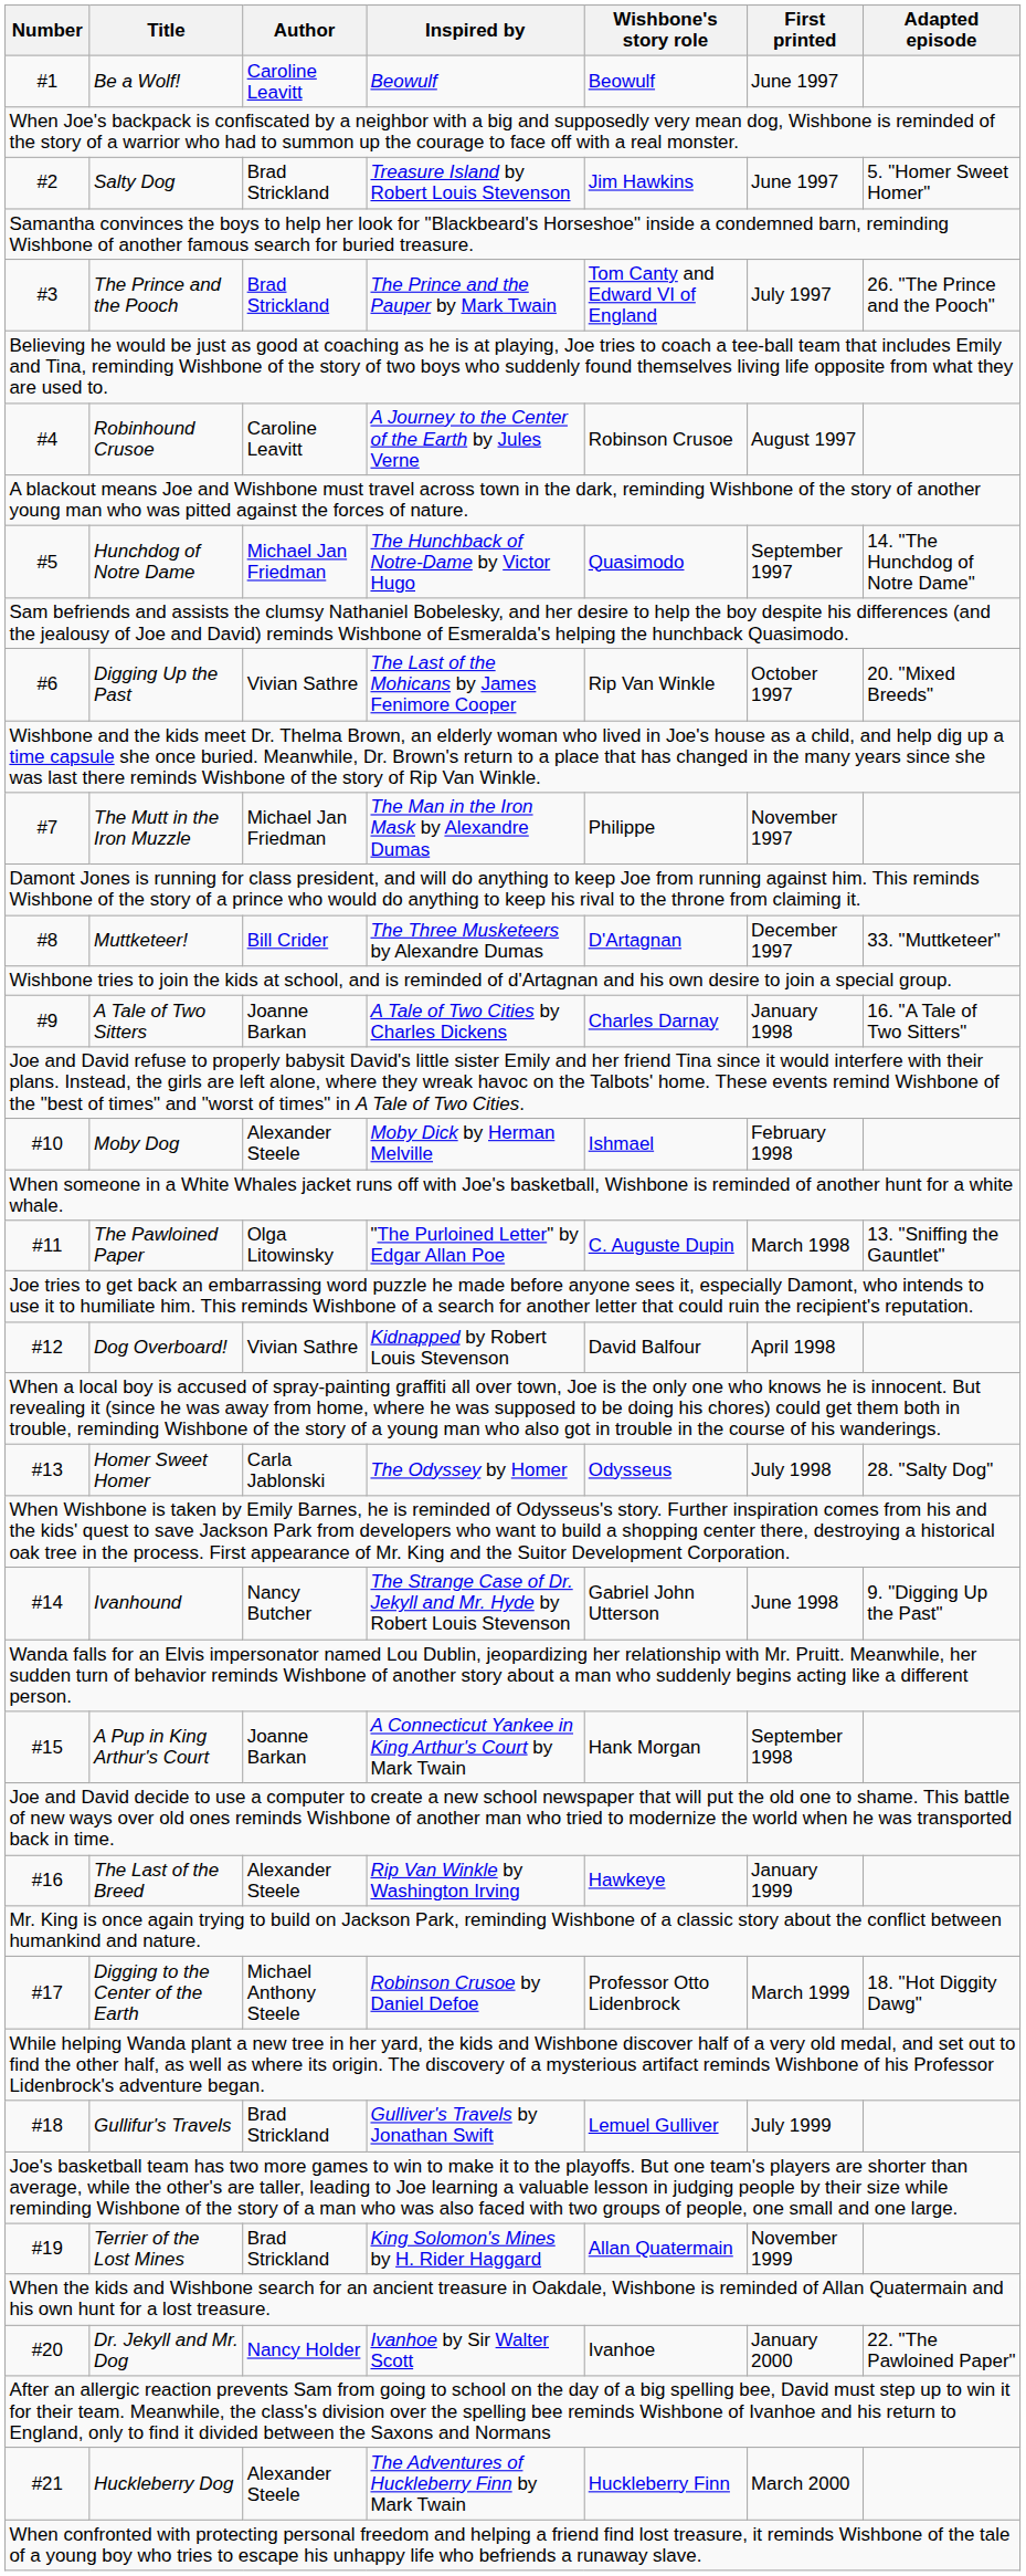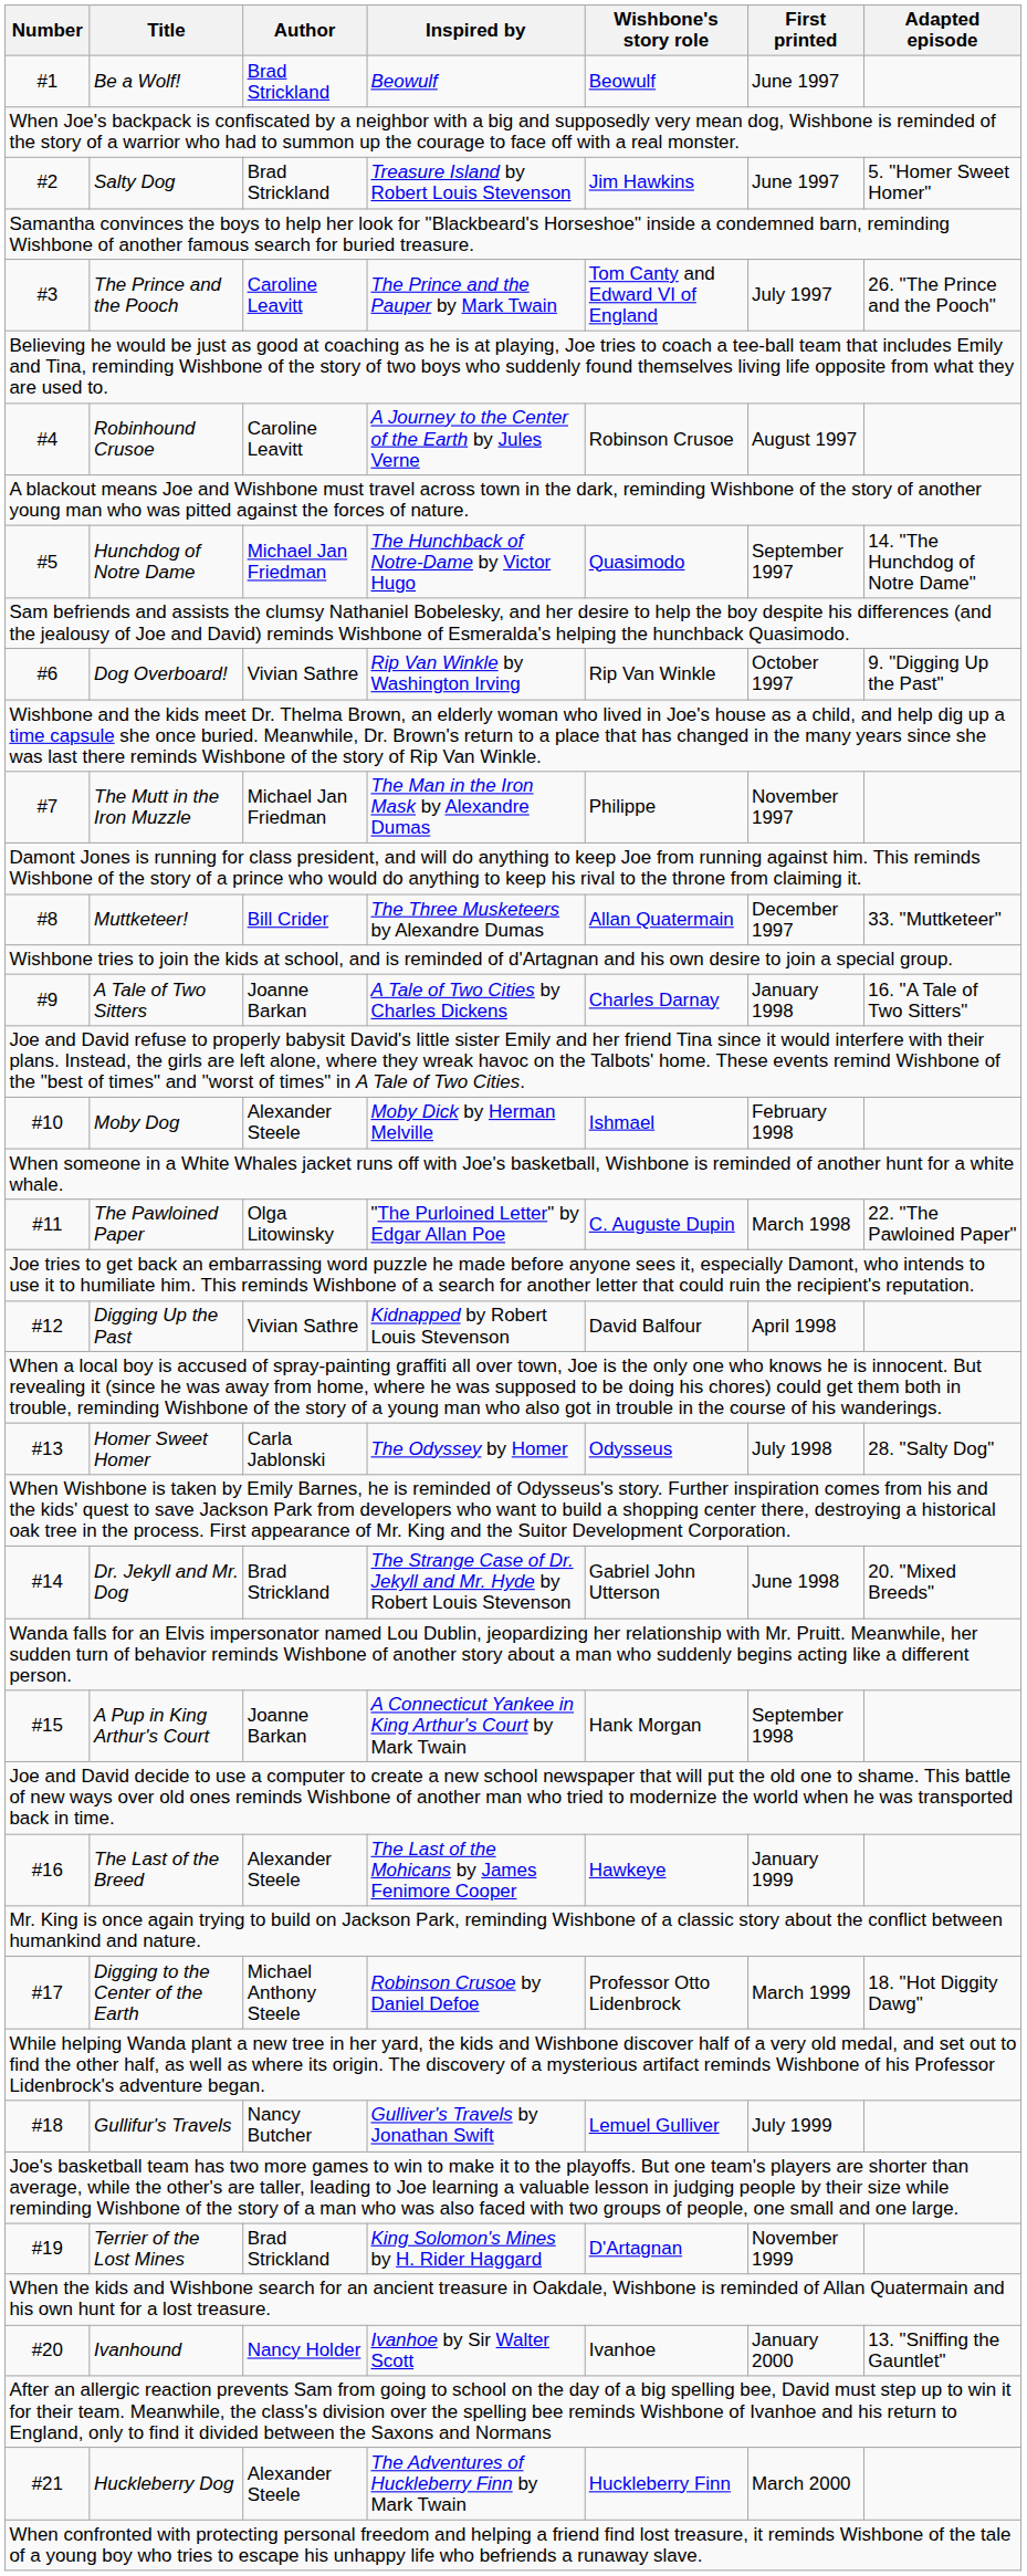 <table class="wikitable"  border="1">
 <tr>
 <th>Number</th>
 <th>Title</th>
 <th>Author</th>
 <th>Inspired by</th>
 <th>Wishbone's story role</th>
 <th>First printed</th>
 <th>Adapted episode</th>
 </tr>
 <tr>
 <td align="center">#1</td>
 <td><em>Be a Wolf!</em></td>
-<td><a href='#'>Caroline Leavitt</a></td>
+<td><a href='#'>Brad Strickland</a></td>
 <td><em><a href='#'>Beowulf</a></em></td>
 <td><a href='#'>Beowulf</a></td>
 <td>June 1997</td>
 <td></td>
 </tr>
 <tr>
 <td colspan="7">When Joe's backpack is confiscated by a neighbor with a big and supposedly very mean dog, Wishbone is reminded of the story of a warrior who had to summon up the courage to face off with a real monster.</td>
 </tr>
 <tr>
 <td align="center">#2</td>
 <td><em>Salty Dog</em></td>
 <td>Brad Strickland</td>
 <td><em><a href='#'>Treasure Island</a></em> by <a href='#'>Robert Louis Stevenson</a></td>
 <td><a href='#'>Jim Hawkins</a></td>
 <td>June 1997</td>
 <td>5. "Homer Sweet Homer"</td>
 </tr>
 <tr>
 <td colspan="7">Samantha convinces the boys to help her look for "Blackbeard's Horseshoe" inside a condemned barn, reminding Wishbone of another famous search for buried treasure.</td>
 </tr>
 <tr>
 <td align="center">#3</td>
 <td><em>The Prince and the Pooch</em></td>
-<td><a href='#'>Brad Strickland</a></td>
+<td><a href='#'>Caroline Leavitt</a></td>
 <td><em><a href='#'>The Prince and the Pauper</a></em> by <a href='#'>Mark Twain</a></td>
 <td><a href='#'>Tom Canty</a> and <a href='#'>Edward VI of England</a></td>
 <td>July 1997</td>
 <td>26. "The Prince and the Pooch"</td>
 </tr>
 <tr>
 <td colspan="7">Believing he would be just as good at coaching as he is at playing, Joe tries to coach a tee-ball team that includes Emily and Tina, reminding Wishbone of the story of two boys who suddenly found themselves living life opposite from what they are used to.</td>
 </tr>
 <tr>
 <td align="center">#4</td>
 <td><em>Robinhound Crusoe</em></td>
 <td>Caroline Leavitt</td>
 <td><em><a href='#'>A Journey to the Center of the Earth</a></em> by <a href='#'>Jules Verne</a></td>
 <td>Robinson Crusoe</td>
 <td>August 1997</td>
 <td></td>
 </tr>
 <tr>
 <td colspan="7">A blackout means Joe and Wishbone must travel across town in the dark, reminding Wishbone of the story of another young man who was pitted against the forces of nature.</td>
 </tr>
 <tr>
 <td align="center">#5</td>
 <td><em>Hunchdog of Notre Dame</em></td>
 <td><a href='#'>Michael Jan Friedman</a></td>
 <td><em><a href='#'>The Hunchback of Notre-Dame</a></em> by <a href='#'>Victor Hugo</a></td>
 <td><a href='#'>Quasimodo</a></td>
 <td>September 1997</td>
 <td>14. "The Hunchdog of Notre Dame"</td>
 </tr>
 <tr>
 <td colspan="7">Sam befriends and assists the clumsy Nathaniel Bobelesky, and her desire to help the boy despite his differences (and the jealousy of Joe and David) reminds Wishbone of Esmeralda's helping the hunchback Quasimodo.</td>
 </tr>
 <tr>
 <td align="center">#6</td>
-<td><em>Digging Up the Past</em></td>
+<td><em>Dog Overboard!</em></td>
 <td>Vivian Sathre</td>
-<td><em><a href='#'>The Last of the Mohicans</a></em> by <a href='#'>James Fenimore Cooper</a></td>
+<td><em><a href='#'>Rip Van Winkle</a></em> by <a href='#'>Washington Irving</a></td>
 <td>Rip Van Winkle</td>
 <td>October 1997</td>
-<td>20. "Mixed Breeds"</td>
+<td>9. "Digging Up the Past"</td>
 </tr>
 <tr>
 <td colspan="7">Wishbone and the kids meet Dr. Thelma Brown, an elderly woman who lived in Joe's house as a child, and help dig up a <a href='#'>time capsule</a> she once buried. Meanwhile, Dr. Brown's return to a place that has changed in the many years since she was last there reminds Wishbone of the story of Rip Van Winkle.</td>
 </tr>
 <tr>
 <td align="center">#7</td>
 <td><em>The Mutt in the Iron Muzzle</em></td>
 <td>Michael Jan Friedman</td>
 <td><em><a href='#'>The Man in the Iron Mask</a></em> by <a href='#'>Alexandre Dumas</a></td>
 <td>Philippe</td>
 <td>November 1997</td>
 <td></td>
 </tr>
 <tr>
 <td colspan="7">Damont Jones is running for class president, and will do anything to keep Joe from running against him. This reminds Wishbone of the story of a prince who would do anything to keep his rival to the throne from claiming it.</td>
 </tr>
 <tr>
 <td align="center">#8</td>
 <td><em>Muttketeer!</em></td>
 <td><a href='#'>Bill Crider</a></td>
 <td><em><a href='#'>The Three Musketeers</a></em> by Alexandre Dumas</td>
-<td><a href='#'>D'Artagnan</a></td>
+<td><a href='#'>Allan Quatermain</a></td>
 <td>December 1997</td>
 <td>33. "Muttketeer"</td>
 </tr>
 <tr>
 <td colspan="7">Wishbone tries to join the kids at school, and is reminded of d'Artagnan and his own desire to join a special group.</td>
 </tr>
 <tr>
 <td align="center">#9</td>
 <td><em>A Tale of Two Sitters</em></td>
 <td>Joanne Barkan</td>
 <td><em><a href='#'>A Tale of Two Cities</a></em> by <a href='#'>Charles Dickens</a></td>
 <td><a href='#'>Charles Darnay</a></td>
 <td>January 1998</td>
 <td>16. "A Tale of Two Sitters"</td>
 </tr>
 <tr>
 <td colspan="7">Joe and David refuse to properly babysit David's little sister Emily and her friend Tina since it would interfere with their plans. Instead, the girls are left alone, where they wreak havoc on the Talbots' home. These events remind Wishbone of the "best of times" and "worst of times" in <em>A Tale of Two Cities</em>.</td>
 </tr>
 <tr>
 <td align="center">#10</td>
 <td><em>Moby Dog</em></td>
 <td>Alexander Steele</td>
 <td><em><a href='#'>Moby Dick</a></em> by <a href='#'>Herman Melville</a></td>
 <td><a href='#'>Ishmael</a></td>
 <td>February 1998</td>
 <td></td>
 </tr>
 <tr>
 <td colspan="7">When someone in a White Whales jacket runs off with Joe's basketball, Wishbone is reminded of another hunt for a white whale.</td>
 </tr>
 <tr>
 <td align="center">#11</td>
 <td><em>The Pawloined Paper</em></td>
 <td>Olga Litowinsky</td>
 <td>"<a href='#'>The Purloined Letter</a>" by <a href='#'>Edgar Allan Poe</a></td>
 <td><a href='#'>C. Auguste Dupin</a></td>
 <td>March 1998</td>
-<td>13. "Sniffing the Gauntlet"</td>
+<td>22. "The Pawloined Paper"</td>
 </tr>
 <tr>
 <td colspan="7">Joe tries to get back an embarrassing word puzzle he made before anyone sees it, especially Damont, who intends to use it to humiliate him. This reminds Wishbone of a search for another letter that could ruin the recipient's reputation.</td>
 </tr>
 <tr>
 <td align="center">#12</td>
-<td><em>Dog Overboard!</em></td>
+<td><em>Digging Up the Past</em></td>
 <td>Vivian Sathre</td>
 <td><em><a href='#'>Kidnapped</a></em> by Robert Louis Stevenson</td>
 <td>David Balfour</td>
 <td>April 1998</td>
 <td></td>
 </tr>
 <tr>
 <td colspan="7">When a local boy is accused of spray-painting graffiti all over town, Joe is the only one who knows he is innocent. But revealing it (since he was away from home, where he was supposed to be doing his chores) could get them both in trouble, reminding Wishbone of the story of a young man who also got in trouble in the course of his wanderings.</td>
 </tr>
 <tr>
 <td align="center">#13</td>
 <td><em>Homer Sweet Homer</em></td>
 <td>Carla Jablonski</td>
 <td><em><a href='#'>The Odyssey</a></em> by <a href='#'>Homer</a></td>
 <td><a href='#'>Odysseus</a></td>
 <td>July 1998</td>
 <td>28. "Salty Dog"</td>
 </tr>
 <tr>
 <td colspan="7">When Wishbone is taken by Emily Barnes, he is reminded of Odysseus's story. Further inspiration comes from his and the kids' quest to save Jackson Park from developers who want to build a shopping center there, destroying a historical oak tree in the process. First appearance of Mr. King and the Suitor Development Corporation.</td>
 </tr>
 <tr>
 <td align="center">#14</td>
-<td><em>Ivanhound</em></td>
-<td>Nancy Butcher</td>
+<td><em>Dr. Jekyll and Mr. Dog</em></td>
+<td>Brad Strickland</td>
 <td><em><a href='#'>The Strange Case of Dr. Jekyll and Mr. Hyde</a></em> by Robert Louis Stevenson</td>
 <td>Gabriel John Utterson</td>
 <td>June 1998</td>
-<td>9. "Digging Up the Past"</td>
+<td>20. "Mixed Breeds"</td>
 </tr>
 <tr>
 <td colspan="7">Wanda falls for an Elvis impersonator named Lou Dublin, jeopardizing her relationship with Mr. Pruitt. Meanwhile, her sudden turn of behavior reminds Wishbone of another story about a man who suddenly begins acting like a different person.</td>
 </tr>
 <tr>
 <td align="center">#15</td>
 <td><em>A Pup in King Arthur's Court</em></td>
 <td>Joanne Barkan</td>
 <td><em><a href='#'>A Connecticut Yankee in King Arthur's Court</a></em> by Mark Twain</td>
 <td>Hank Morgan</td>
 <td>September 1998</td>
 <td></td>
 </tr>
 <tr>
 <td colspan="7">Joe and David decide to use a computer to create a new school newspaper that will put the old one to shame. This battle of new ways over old ones reminds Wishbone of another man who tried to modernize the world when he was transported back in time.</td>
 </tr>
 <tr>
 <td align="center">#16</td>
 <td><em>The Last of the Breed</em></td>
 <td>Alexander Steele</td>
-<td><em><a href='#'>Rip Van Winkle</a></em> by <a href='#'>Washington Irving</a></td>
+<td><em><a href='#'>The Last of the Mohicans</a></em> by <a href='#'>James Fenimore Cooper</a></td>
 <td><a href='#'>Hawkeye</a></td>
 <td>January 1999</td>
 <td></td>
 </tr>
 <tr>
 <td colspan="7">Mr. King is once again trying to build on Jackson Park, reminding Wishbone of a classic story about the conflict between humankind and nature.</td>
 </tr>
 <tr>
 <td align="center">#17</td>
 <td><em>Digging to the Center of the Earth</em></td>
 <td>Michael Anthony Steele</td>
 <td><em><a href='#'>Robinson Crusoe</a></em> by <a href='#'>Daniel Defoe</a></td>
 <td>Professor Otto Lidenbrock</td>
 <td>March 1999</td>
 <td>18. "Hot Diggity Dawg"</td>
 </tr>
 <tr>
 <td colspan="7">While helping Wanda plant a new tree in her yard, the kids and Wishbone discover half of a very old medal, and set out to find the other half, as well as where its origin. The discovery of a mysterious artifact reminds Wishbone of his Professor Lidenbrock's adventure began.</td>
 </tr>
 <tr>
 <td align="center">#18</td>
 <td><em>Gullifur's Travels</em></td>
-<td>Brad Strickland</td>
+<td>Nancy Butcher</td>
 <td><em><a href='#'>Gulliver's Travels</a></em> by <a href='#'>Jonathan Swift</a></td>
 <td><a href='#'>Lemuel Gulliver</a></td>
 <td>July 1999</td>
 <td></td>
 </tr>
 <tr>
 <td colspan="7">Joe's basketball team has two more games to win to make it to the playoffs. But one team's players are shorter than average, while the other's are taller, leading to Joe learning a valuable lesson in judging people by their size while reminding Wishbone of the story of a man who was also faced with two groups of people, one small and one large.</td>
 </tr>
 <tr>
 <td align="center">#19</td>
 <td><em>Terrier of the Lost Mines</em></td>
 <td>Brad Strickland</td>
 <td><em><a href='#'>King Solomon's Mines</a></em> by <a href='#'>H. Rider Haggard</a></td>
-<td><a href='#'>Allan Quatermain</a></td>
+<td><a href='#'>D'Artagnan</a></td>
 <td>November 1999</td>
 <td></td>
 </tr>
 <tr>
 <td colspan="7">When the kids and Wishbone search for an ancient treasure in Oakdale, Wishbone is reminded of Allan Quatermain and his own hunt for a lost treasure.</td>
 </tr>
 <tr>
 <td align="center">#20</td>
-<td><em>Dr. Jekyll and Mr. Dog</em></td>
+<td><em>Ivanhound</em></td>
 <td><a href='#'>Nancy Holder</a></td>
 <td><em><a href='#'>Ivanhoe</a></em> by Sir <a href='#'>Walter Scott</a></td>
 <td>Ivanhoe</td>
 <td>January 2000</td>
-<td>22. "The Pawloined Paper"</td>
+<td>13. "Sniffing the Gauntlet"</td>
 </tr>
 <tr>
 <td colspan="7">After an allergic reaction prevents Sam from going to school on the day of a big spelling bee, David must step up to win it for their team. Meanwhile, the class's division over the spelling bee reminds Wishbone of Ivanhoe and his return to England, only to find it divided between the Saxons and Normans</td>
 </tr>
 <tr>
 <td align="center">#21</td>
 <td><em>Huckleberry Dog</em></td>
 <td>Alexander Steele</td>
 <td><em><a href='#'>The Adventures of Huckleberry Finn</a></em> by Mark Twain</td>
 <td><a href='#'>Huckleberry Finn</a></td>
 <td>March 2000</td>
 <td></td>
 </tr>
 <tr>
 <td colspan="7">When confronted with protecting personal freedom and helping a friend find lost treasure, it reminds Wishbone of the tale of a young boy who tries to escape his unhappy life who befriends a runaway slave.</td>
 </tr>
 </table>
